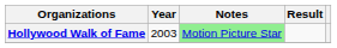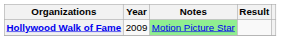 <table class= "wikitable plainrowheaders sortable">
 <tr>
 <th>Organizations</th>
 <th scope="col">Year</th>
 <th scope="col">Notes</th>
 <th scope="col">Result</th>
 <th scope="col" class="unsortable"></th>
 </tr>
 <tr>
 <th scope="row" rowspan="1"><a href='#'>Hollywood Walk of Fame</a></th>
-<td>2003</td>
+<td>2009</td>
 <td style="background: lightgreen;"><a href='#'>Motion Picture Star</a></td>
 <td></td>
 <th align="center"></th>
 </tr>
 <tr>
 </tr>
 </table>
